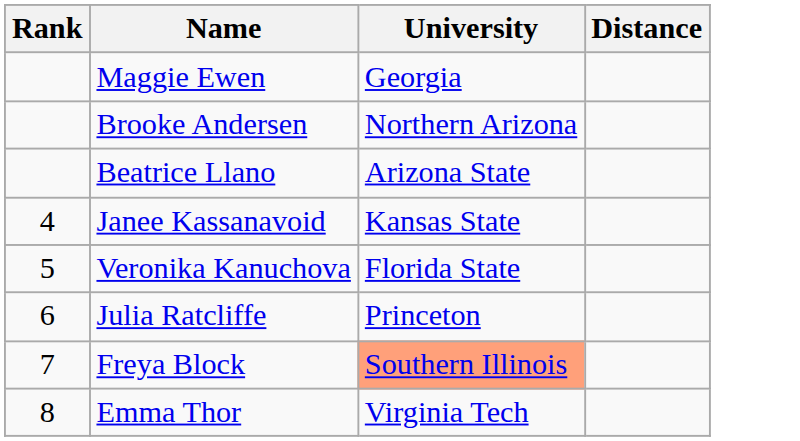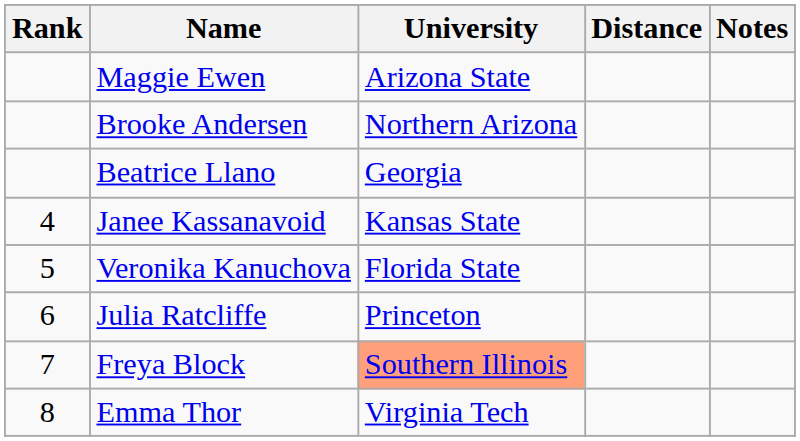 <table class="wikitable sortable" style="text-align:center">
 <tr>
 <th>Rank</th>
 <th>Name</th>
 <th>University</th>
 <th>Distance</th>
+<th>Notes</th>
 </tr>
 <tr>
 <td></td>
 <td align=left><a href='#'>Maggie Ewen</a></td>
-<td align="left"><a href='#'>Georgia</a></td>
+<td align=left><a href='#'>Arizona State</a></td>
+<td></td>
 <td></td>
 </tr>
 <tr>
 <td></td>
 <td align=left><a href='#'>Brooke Andersen</a></td>
 <td align=left><a href='#'>Northern Arizona</a></td>
 <td></td>
+<td></td>
 </tr>
 <tr>
 <td></td>
 <td align=left><a href='#'>Beatrice Llano</a></td>
-<td align=left><a href='#'>Arizona State</a></td>
+<td align="left"><a href='#'>Georgia</a></td>
+<td></td>
 <td></td>
 </tr>
 <tr>
 <td>4</td>
 <td align=left><a href='#'>Janee Kassanavoid</a></td>
 <td align=left><a href='#'>Kansas State</a></td>
 <td></td>
+<td></td>
 </tr>
 <tr>
 <td>5</td>
 <td align=left><a href='#'>Veronika Kanuchova</a></td>
 <td align="left"><a href='#'>Florida State</a></td>
+<td></td>
 <td></td>
 </tr>
 <tr>
 <td>6</td>
 <td align=left><a href='#'>Julia Ratcliffe</a> </td>
 <td align=left><a href='#'>Princeton</a></td>
 <td></td>
+<td></td>
 </tr>
 <tr>
 <td>7</td>
 <td align=left><a href='#'>Freya Block</a></td>
 <td align="left" style="background: lightsalmon;"><a href='#'>Southern Illinois</a></td>
+<td></td>
 <td></td>
 </tr>
 <tr>
 <td>8</td>
 <td align=left><a href='#'>Emma Thor</a></td>
 <td align="left"><a href='#'>Virginia Tech</a></td>
 <td></td>
+<td></td>
 </tr>
 </table>
